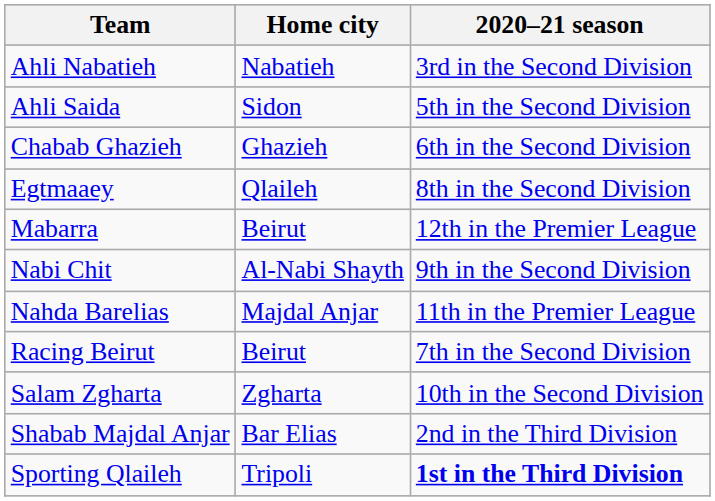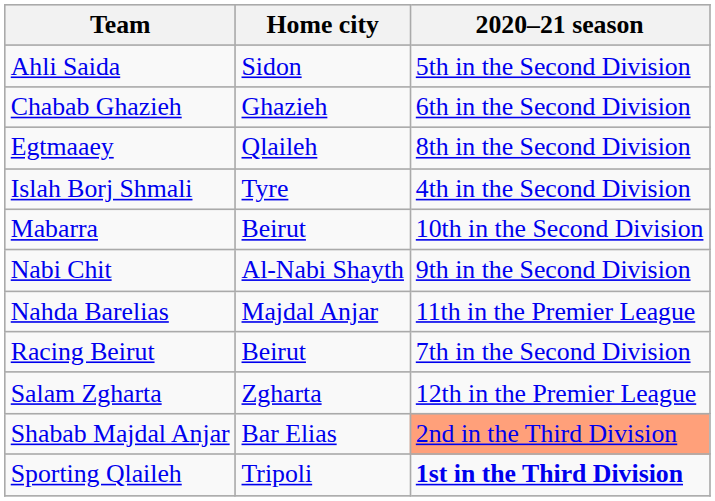 <table class="wikitable sortable">
 <tr>
 <th>Team</th>
 <th>Home city</th>
 <th>2020–21 season</th>
-</tr>
-<tr>
-<td><a href='#'>Ahli Nabatieh</a></td>
-<td><a href='#'>Nabatieh</a></td>
-<td><a href='#'>3rd in the Second Division</a></td>
 </tr>
 <tr>
 <td><a href='#'>Ahli Saida</a></td>
 <td><a href='#'>Sidon</a></td>
 <td><a href='#'>5th in the Second Division</a></td>
 </tr>
 <tr>
 <td><a href='#'>Chabab Ghazieh</a></td>
 <td><a href='#'>Ghazieh</a></td>
 <td><a href='#'>6th in the Second Division</a></td>
 </tr>
 <tr>
 <td><a href='#'>Egtmaaey</a></td>
 <td><a href='#'>Qlaileh</a></td>
 <td><a href='#'>8th in the Second Division</a></td>
 </tr>
 <tr>
+<td><a href='#'>Islah Borj Shmali</a></td>
+<td><a href='#'>Tyre</a></td>
+<td><a href='#'>4th in the Second Division</a></td>
+</tr>
+<tr>
 <td><a href='#'>Mabarra</a></td>
 <td><a href='#'>Beirut</a></td>
-<td><a href='#'>12th in the Premier League</a></td>
+<td><a href='#'>10th in the Second Division</a></td>
 </tr>
 <tr>
 <td><a href='#'>Nabi Chit</a></td>
 <td><a href='#'>Al-Nabi Shayth</a></td>
 <td><a href='#'>9th in the Second Division</a></td>
 </tr>
 <tr>
 <td><a href='#'>Nahda Barelias</a></td>
 <td><a href='#'>Majdal Anjar</a></td>
 <td><a href='#'>11th in the Premier League</a></td>
 </tr>
 <tr>
 <td><a href='#'>Racing Beirut</a></td>
 <td><a href='#'>Beirut</a></td>
 <td><a href='#'>7th in the Second Division</a></td>
 </tr>
 <tr>
 <td><a href='#'>Salam Zgharta</a></td>
 <td><a href='#'>Zgharta</a></td>
-<td><a href='#'>10th in the Second Division</a></td>
+<td><a href='#'>12th in the Premier League</a></td>
 </tr>
 <tr>
 <td><a href='#'>Shabab Majdal Anjar</a></td>
 <td><a href='#'>Bar Elias</a></td>
-<td><a href='#'>2nd in the Third Division</a></td>
+<td style="background: lightsalmon;"><a href='#'>2nd in the Third Division</a></td>
 </tr>
 <tr>
 <td><a href='#'>Sporting Qlaileh</a></td>
 <td><a href='#'>Tripoli</a></td>
 <td><strong><a href='#'>1st in the Third Division</a></strong></td>
 </tr>
 </table>
